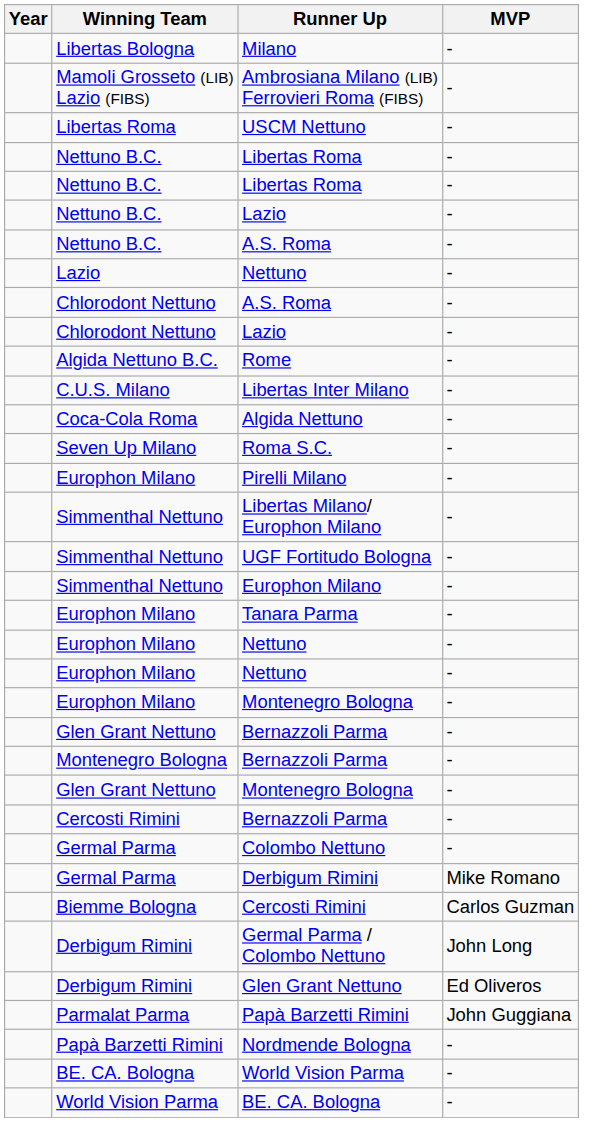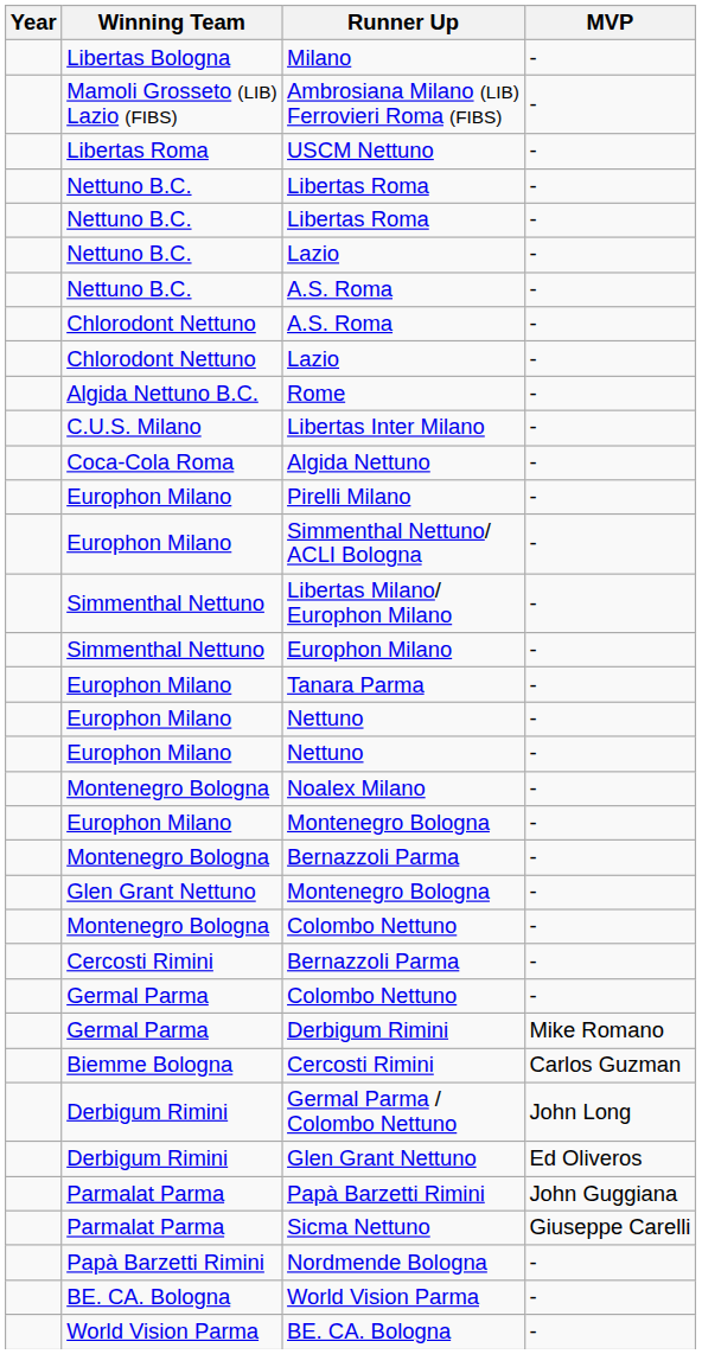 <table class="wikitable">
 <tr>
 <th>Year</th>
 <th>Winning Team</th>
 <th>Runner Up</th>
 <th>MVP</th>
 </tr>
 <tr>
 <td></td>
 <td><a href='#'>Libertas Bologna</a><br></td>
 <td><a href='#'>Milano</a></td>
 <td>-</td>
 </tr>
 <tr>
 <td></td>
 <td><a href='#'>Mamoli Grosseto</a> <small>(LIB)</small> <br> <a href='#'>Lazio</a> <small>(FIBS)</small></td>
 <td><a href='#'>Ambrosiana Milano</a> <small>(LIB)</small> <br> <a href='#'>Ferrovieri Roma</a> <small>(FIBS)</small></td>
 <td>-</td>
 </tr>
 <tr>
 <td></td>
 <td><a href='#'>Libertas Roma</a></td>
 <td><a href='#'>USCM Nettuno</a></td>
 <td>-</td>
 </tr>
 <tr>
 <td></td>
 <td><a href='#'>Nettuno B.C.</a></td>
 <td><a href='#'>Libertas Roma</a></td>
 <td>-</td>
 </tr>
 <tr>
 <td></td>
 <td><a href='#'>Nettuno B.C.</a></td>
 <td><a href='#'>Libertas Roma</a></td>
 <td>-</td>
 </tr>
 <tr>
 <td></td>
 <td><a href='#'>Nettuno B.C.</a></td>
 <td><a href='#'>Lazio</a></td>
 <td>-</td>
 </tr>
 <tr>
 <td></td>
 <td><a href='#'>Nettuno B.C.</a></td>
 <td><a href='#'>A.S. Roma</a></td>
 <td>-</td>
 </tr>
 <tr>
 <td></td>
-<td><a href='#'>Lazio</a></td>
-<td><a href='#'>Nettuno</a></td>
-<td>-</td>
-</tr>
-<tr>
-<td></td>
 <td><a href='#'>Chlorodont Nettuno</a></td>
 <td><a href='#'>A.S. Roma</a></td>
 <td>-</td>
 </tr>
 <tr>
 <td></td>
 <td><a href='#'>Chlorodont Nettuno</a></td>
 <td><a href='#'>Lazio</a></td>
 <td>-</td>
 </tr>
 <tr>
 <td></td>
 <td><a href='#'>Algida Nettuno B.C.</a></td>
 <td><a href='#'>Rome</a></td>
 <td>-</td>
 </tr>
 <tr>
 <td></td>
 <td><a href='#'>C.U.S. Milano</a></td>
 <td><a href='#'>Libertas Inter Milano</a></td>
 <td>-</td>
 </tr>
 <tr>
 <td></td>
 <td><a href='#'>Coca-Cola Roma</a></td>
 <td><a href='#'>Algida Nettuno</a></td>
 <td>-</td>
 </tr>
 <tr>
 <td></td>
-<td><a href='#'>Seven Up Milano</a></td>
-<td><a href='#'>Roma S.C.</a></td>
-<td>-</td>
-</tr>
-<tr>
-<td></td>
 <td><a href='#'>Europhon Milano</a></td>
 <td><a href='#'>Pirelli Milano</a></td>
 <td>-</td>
 </tr>
 <tr>
 <td></td>
-<td><a href='#'>Simmenthal Nettuno</a></td>
-<td><a href='#'>Libertas Milano</a>/<br><a href='#'>Europhon Milano</a></td>
+<td><a href='#'>Europhon Milano</a></td>
+<td><a href='#'>Simmenthal Nettuno</a>/<br><a href='#'>ACLI Bologna</a></td>
 <td>-</td>
 </tr>
 <tr>
 <td></td>
 <td><a href='#'>Simmenthal Nettuno</a></td>
-<td><a href='#'>UGF Fortitudo Bologna</a></td>
+<td><a href='#'>Libertas Milano</a>/<br><a href='#'>Europhon Milano</a></td>
 <td>-</td>
 </tr>
 <tr>
 <td></td>
 <td><a href='#'>Simmenthal Nettuno</a></td>
 <td><a href='#'>Europhon Milano</a></td>
 <td>-</td>
 </tr>
 <tr>
 <td></td>
 <td><a href='#'>Europhon Milano</a></td>
 <td><a href='#'>Tanara Parma</a></td>
 <td>-</td>
 </tr>
 <tr>
 <td></td>
 <td><a href='#'>Europhon Milano</a></td>
 <td><a href='#'>Nettuno</a></td>
 <td>-</td>
 </tr>
 <tr>
 <td></td>
 <td><a href='#'>Europhon Milano</a></td>
 <td><a href='#'>Nettuno</a></td>
 <td>-</td>
 </tr>
 <tr>
 <td></td>
-<td><a href='#'>Europhon Milano</a></td>
 <td><a href='#'>Montenegro Bologna</a></td>
+<td><a href='#'>Noalex Milano</a></td>
 <td>-</td>
 </tr>
 <tr>
 <td></td>
-<td><a href='#'>Glen Grant Nettuno</a></td>
-<td><a href='#'>Bernazzoli Parma</a></td>
+<td><a href='#'>Europhon Milano</a></td>
+<td><a href='#'>Montenegro Bologna</a></td>
 <td>-</td>
 </tr>
 <tr>
 <td></td>
 <td><a href='#'>Montenegro Bologna</a></td>
 <td><a href='#'>Bernazzoli Parma</a></td>
 <td>-</td>
 </tr>
 <tr>
 <td></td>
 <td><a href='#'>Glen Grant Nettuno</a></td>
 <td><a href='#'>Montenegro Bologna</a></td>
+<td>-</td>
+</tr>
+<tr>
+<td></td>
+<td><a href='#'>Montenegro Bologna</a></td>
+<td><a href='#'>Colombo Nettuno</a></td>
 <td>-</td>
 </tr>
 <tr>
 <td></td>
 <td><a href='#'>Cercosti Rimini</a></td>
 <td><a href='#'>Bernazzoli Parma</a></td>
 <td>-</td>
 </tr>
 <tr>
 <td></td>
 <td><a href='#'>Germal Parma</a></td>
 <td><a href='#'>Colombo Nettuno</a></td>
 <td>-</td>
 </tr>
 <tr>
 <td></td>
 <td><a href='#'>Germal Parma</a></td>
 <td><a href='#'>Derbigum Rimini</a></td>
 <td>Mike Romano</td>
 </tr>
 <tr>
 <td></td>
 <td><a href='#'>Biemme Bologna</a></td>
 <td><a href='#'>Cercosti Rimini</a></td>
 <td>Carlos Guzman</td>
 </tr>
 <tr>
 <td></td>
 <td><a href='#'>Derbigum Rimini</a></td>
 <td><a href='#'>Germal Parma</a> /<br><a href='#'>Colombo Nettuno</a></td>
 <td>John Long</td>
 </tr>
 <tr>
 <td></td>
 <td><a href='#'>Derbigum Rimini</a></td>
 <td><a href='#'>Glen Grant Nettuno</a></td>
 <td>Ed Oliveros</td>
 </tr>
 <tr>
 <td></td>
 <td><a href='#'>Parmalat Parma</a></td>
 <td><a href='#'>Papà Barzetti Rimini</a></td>
 <td>John Guggiana</td>
 </tr>
 <tr>
 <td></td>
+<td><a href='#'>Parmalat Parma</a></td>
+<td><a href='#'>Sicma Nettuno</a></td>
+<td>Giuseppe Carelli</td>
+</tr>
+<tr>
+<td></td>
 <td><a href='#'>Papà Barzetti Rimini</a></td>
 <td><a href='#'>Nordmende Bologna</a></td>
 <td>-</td>
 </tr>
 <tr>
 <td></td>
 <td><a href='#'>BE. CA. Bologna</a></td>
 <td><a href='#'>World Vision Parma</a></td>
 <td>-</td>
 </tr>
 <tr>
 <td></td>
 <td><a href='#'>World Vision Parma</a></td>
 <td><a href='#'>BE. CA. Bologna</a></td>
 <td>-</td>
 </tr>
 </table>
